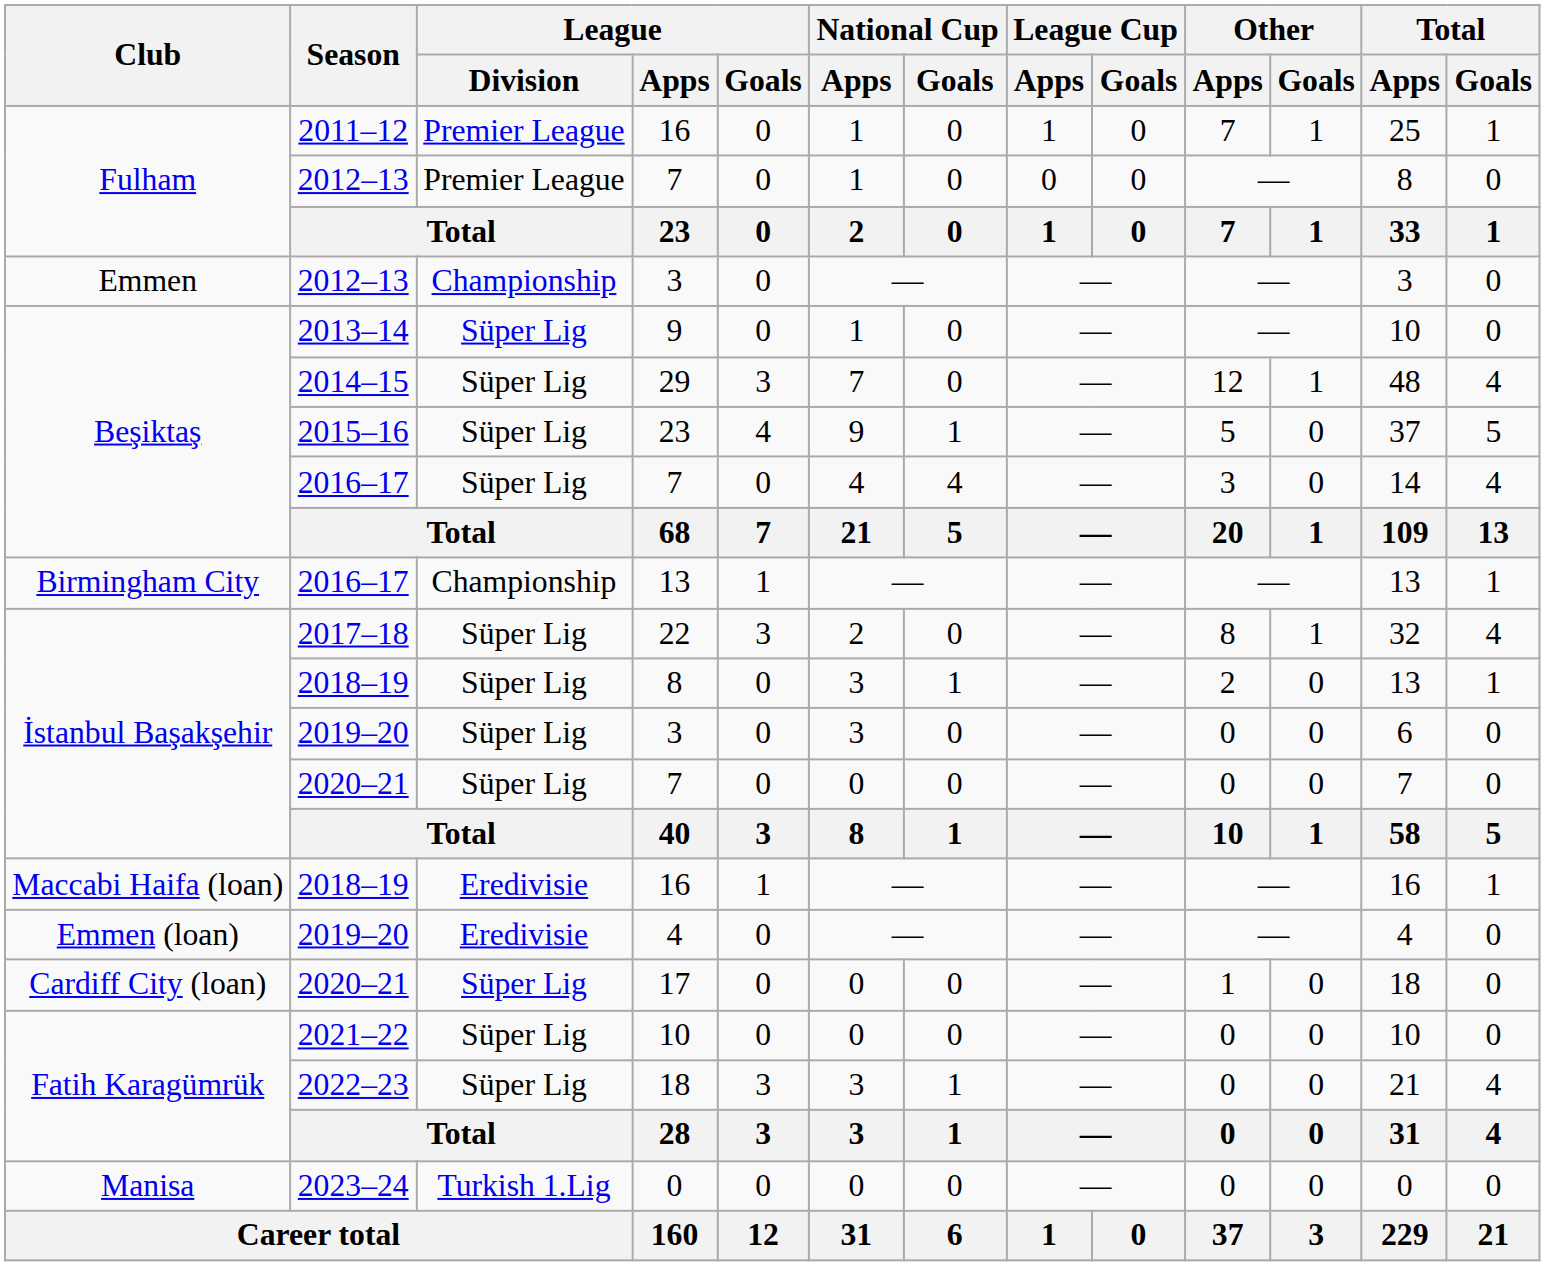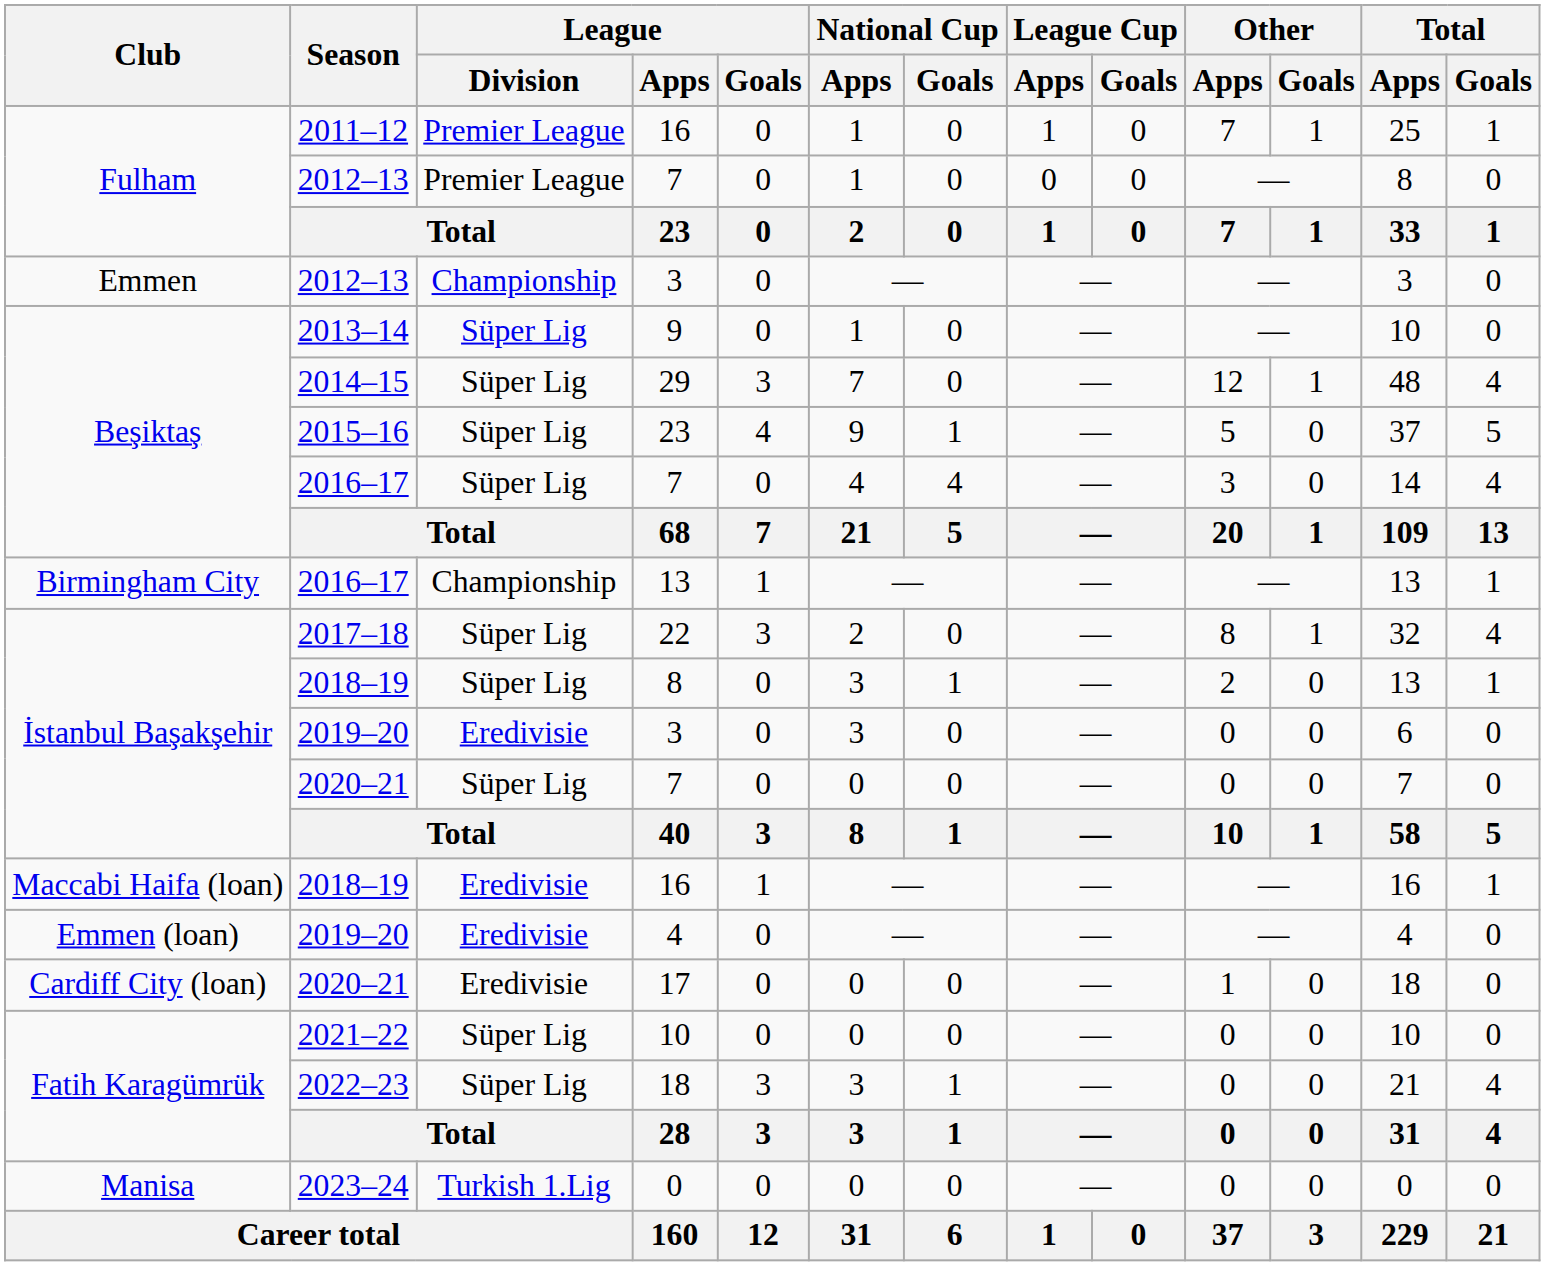 <table class="wikitable" style="text-align:center">
 <tr>
 <th rowspan=2>Club</th>
 <th rowspan=2>Season</th>
 <th colspan=3>League</th>
 <th colspan=2>National Cup</th>
 <th colspan=2>League Cup</th>
 <th colspan=2>Other</th>
 <th colspan=2>Total</th>
 </tr>
 <tr>
 <th>Division</th>
 <th>Apps</th>
 <th>Goals</th>
 <th>Apps</th>
 <th>Goals</th>
 <th>Apps</th>
 <th>Goals</th>
 <th>Apps</th>
 <th>Goals</th>
 <th>Apps</th>
 <th>Goals</th>
 </tr>
 <tr>
 <td rowspan=3><a href='#'>Fulham</a></td>
 <td><a href='#'>2011–12</a></td>
 <td><a href='#'>Premier League</a></td>
 <td>16</td>
 <td>0</td>
 <td>1</td>
 <td>0</td>
 <td>1</td>
 <td>0</td>
 <td>7</td>
 <td>1</td>
 <td>25</td>
 <td>1</td>
 </tr>
 <tr>
 <td><a href='#'>2012–13</a></td>
 <td>Premier League</td>
 <td>7</td>
 <td>0</td>
 <td>1</td>
 <td>0</td>
 <td>0</td>
 <td>0</td>
 <td colspan=2>—</td>
 <td>8</td>
 <td>0</td>
 </tr>
 <tr>
 <th colspan=2>Total</th>
 <th>23</th>
 <th>0</th>
 <th>2</th>
 <th>0</th>
 <th>1</th>
 <th>0</th>
 <th>7</th>
 <th>1</th>
 <th>33</th>
 <th>1</th>
 </tr>
 <tr>
 <td>Emmen</td>
 <td><a href='#'>2012–13</a></td>
 <td><a href='#'>Championship</a></td>
 <td>3</td>
 <td>0</td>
 <td colspan=2>—</td>
 <td colspan=2>—</td>
 <td colspan=2>—</td>
 <td>3</td>
 <td>0</td>
 </tr>
 <tr>
 <td rowspan=5><a href='#'>Beşiktaş</a></td>
 <td><a href='#'>2013–14</a></td>
 <td><a href='#'>Süper Lig</a></td>
 <td>9</td>
 <td>0</td>
 <td>1</td>
 <td>0</td>
 <td colspan=2>—</td>
 <td colspan=2>—</td>
 <td>10</td>
 <td>0</td>
 </tr>
 <tr>
 <td><a href='#'>2014–15</a></td>
 <td>Süper Lig</td>
 <td>29</td>
 <td>3</td>
 <td>7</td>
 <td>0</td>
 <td colspan=2>—</td>
 <td>12</td>
 <td>1</td>
 <td>48</td>
 <td>4</td>
 </tr>
 <tr>
 <td><a href='#'>2015–16</a></td>
 <td>Süper Lig</td>
 <td>23</td>
 <td>4</td>
 <td>9</td>
 <td>1</td>
 <td colspan=2>—</td>
 <td>5</td>
 <td>0</td>
 <td>37</td>
 <td>5</td>
 </tr>
 <tr>
 <td><a href='#'>2016–17</a></td>
 <td>Süper Lig</td>
 <td>7</td>
 <td>0</td>
 <td>4</td>
 <td>4</td>
 <td colspan=2>—</td>
 <td>3</td>
 <td>0</td>
 <td>14</td>
 <td>4</td>
 </tr>
 <tr>
 <th colspan=2>Total</th>
 <th>68</th>
 <th>7</th>
 <th>21</th>
 <th>5</th>
 <th colspan=2>—</th>
 <th>20</th>
 <th>1</th>
 <th>109</th>
 <th>13</th>
 </tr>
 <tr>
 <td><a href='#'>Birmingham City</a></td>
 <td><a href='#'>2016–17</a></td>
 <td>Championship</td>
 <td>13</td>
 <td>1</td>
 <td colspan=2>—</td>
 <td colspan=2>—</td>
 <td colspan=2>—</td>
 <td>13</td>
 <td>1</td>
 </tr>
 <tr>
 <td rowspan="5"><a href='#'>İstanbul Başakşehir</a></td>
 <td><a href='#'>2017–18</a></td>
 <td>Süper Lig</td>
 <td>22</td>
 <td>3</td>
 <td>2</td>
 <td>0</td>
 <td colspan=2>—</td>
 <td>8</td>
 <td>1</td>
 <td>32</td>
 <td>4</td>
 </tr>
 <tr>
 <td><a href='#'>2018–19</a></td>
 <td>Süper Lig</td>
 <td>8</td>
 <td>0</td>
 <td>3</td>
 <td>1</td>
 <td colspan=2>—</td>
 <td>2</td>
 <td>0</td>
 <td>13</td>
 <td>1</td>
 </tr>
 <tr>
 <td><a href='#'>2019–20</a></td>
-<td>Süper Lig</td>
+<td><a href='#'>Eredivisie</a></td>
 <td>3</td>
 <td>0</td>
 <td>3</td>
 <td>0</td>
 <td colspan=2>—</td>
 <td>0</td>
 <td>0</td>
 <td>6</td>
 <td>0</td>
 </tr>
 <tr>
 <td><a href='#'>2020–21</a></td>
 <td>Süper Lig</td>
 <td>7</td>
 <td>0</td>
 <td>0</td>
 <td>0</td>
 <td colspan="2">—</td>
 <td>0</td>
 <td>0</td>
 <td>7</td>
 <td>0</td>
 </tr>
 <tr>
 <th colspan="2">Total</th>
 <th>40</th>
 <th>3</th>
 <th>8</th>
 <th>1</th>
 <th colspan="2">—</th>
 <th>10</th>
 <th>1</th>
 <th>58</th>
 <th>5</th>
 </tr>
 <tr>
 <td><a href='#'>Maccabi Haifa</a> (loan)</td>
 <td><a href='#'>2018–19</a></td>
 <td><a href='#'>Eredivisie</a></td>
 <td>16</td>
 <td>1</td>
 <td colspan="2">—</td>
 <td colspan="2">—</td>
 <td colspan="2">—</td>
 <td>16</td>
 <td>1</td>
 </tr>
 <tr>
 <td><a href='#'>Emmen</a> (loan)</td>
 <td><a href='#'>2019–20</a></td>
 <td><a href='#'>Eredivisie</a></td>
 <td>4</td>
 <td>0</td>
 <td colspan="2">—</td>
 <td colspan="2">—</td>
 <td colspan="2">—</td>
 <td>4</td>
 <td>0</td>
 </tr>
 <tr>
 <td><a href='#'>Cardiff City</a> (loan)</td>
 <td><a href='#'>2020–21</a></td>
-<td><a href='#'>Süper Lig</a></td>
+<td>Eredivisie</td>
 <td>17</td>
 <td>0</td>
 <td>0</td>
 <td>0</td>
 <td colspan="2">—</td>
 <td>1</td>
 <td>0</td>
 <td>18</td>
 <td>0</td>
 </tr>
 <tr>
 <td rowspan="3"><a href='#'>Fatih Karagümrük</a></td>
 <td><a href='#'>2021–22</a></td>
 <td>Süper Lig</td>
 <td>10</td>
 <td>0</td>
 <td>0</td>
 <td>0</td>
 <td colspan="2">—</td>
 <td>0</td>
 <td>0</td>
 <td>10</td>
 <td>0</td>
 </tr>
 <tr>
 <td><a href='#'>2022–23</a></td>
 <td>Süper Lig</td>
 <td>18</td>
 <td>3</td>
 <td>3</td>
 <td>1</td>
 <td colspan="2">—</td>
 <td>0</td>
 <td>0</td>
 <td>21</td>
 <td>4</td>
 </tr>
 <tr>
 <th colspan="2">Total</th>
 <th>28</th>
 <th>3</th>
 <th>3</th>
 <th>1</th>
 <th colspan="2">—</th>
 <th>0</th>
 <th>0</th>
 <th>31</th>
 <th>4</th>
 </tr>
 <tr>
 <td><a href='#'>Manisa</a></td>
 <td><a href='#'>2023–24</a></td>
 <td><a href='#'>Turkish 1.Lig</a></td>
 <td>0</td>
 <td>0</td>
 <td>0</td>
 <td>0</td>
 <td colspan="2">—</td>
 <td>0</td>
 <td>0</td>
 <td>0</td>
 <td>0</td>
 </tr>
 <tr>
 <th colspan=3>Career total</th>
 <th>160</th>
 <th>12</th>
 <th>31</th>
 <th>6</th>
 <th>1</th>
 <th>0</th>
 <th>37</th>
 <th>3</th>
 <th>229</th>
 <th>21</th>
 </tr>
 </table>
